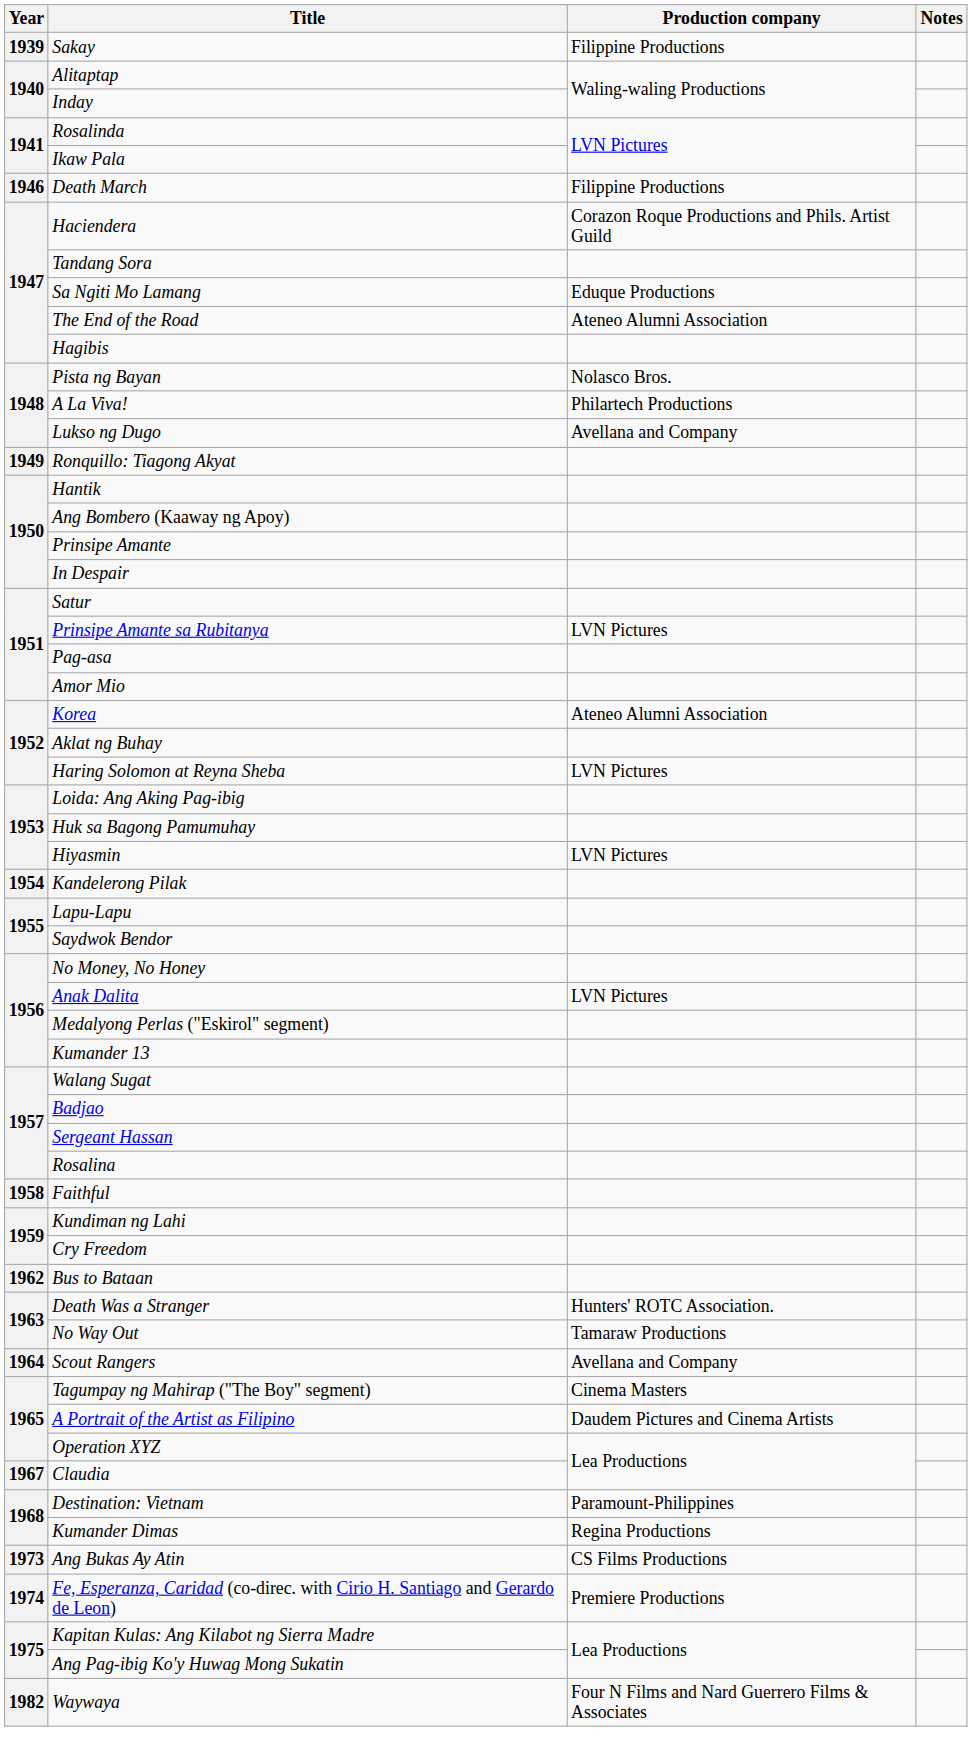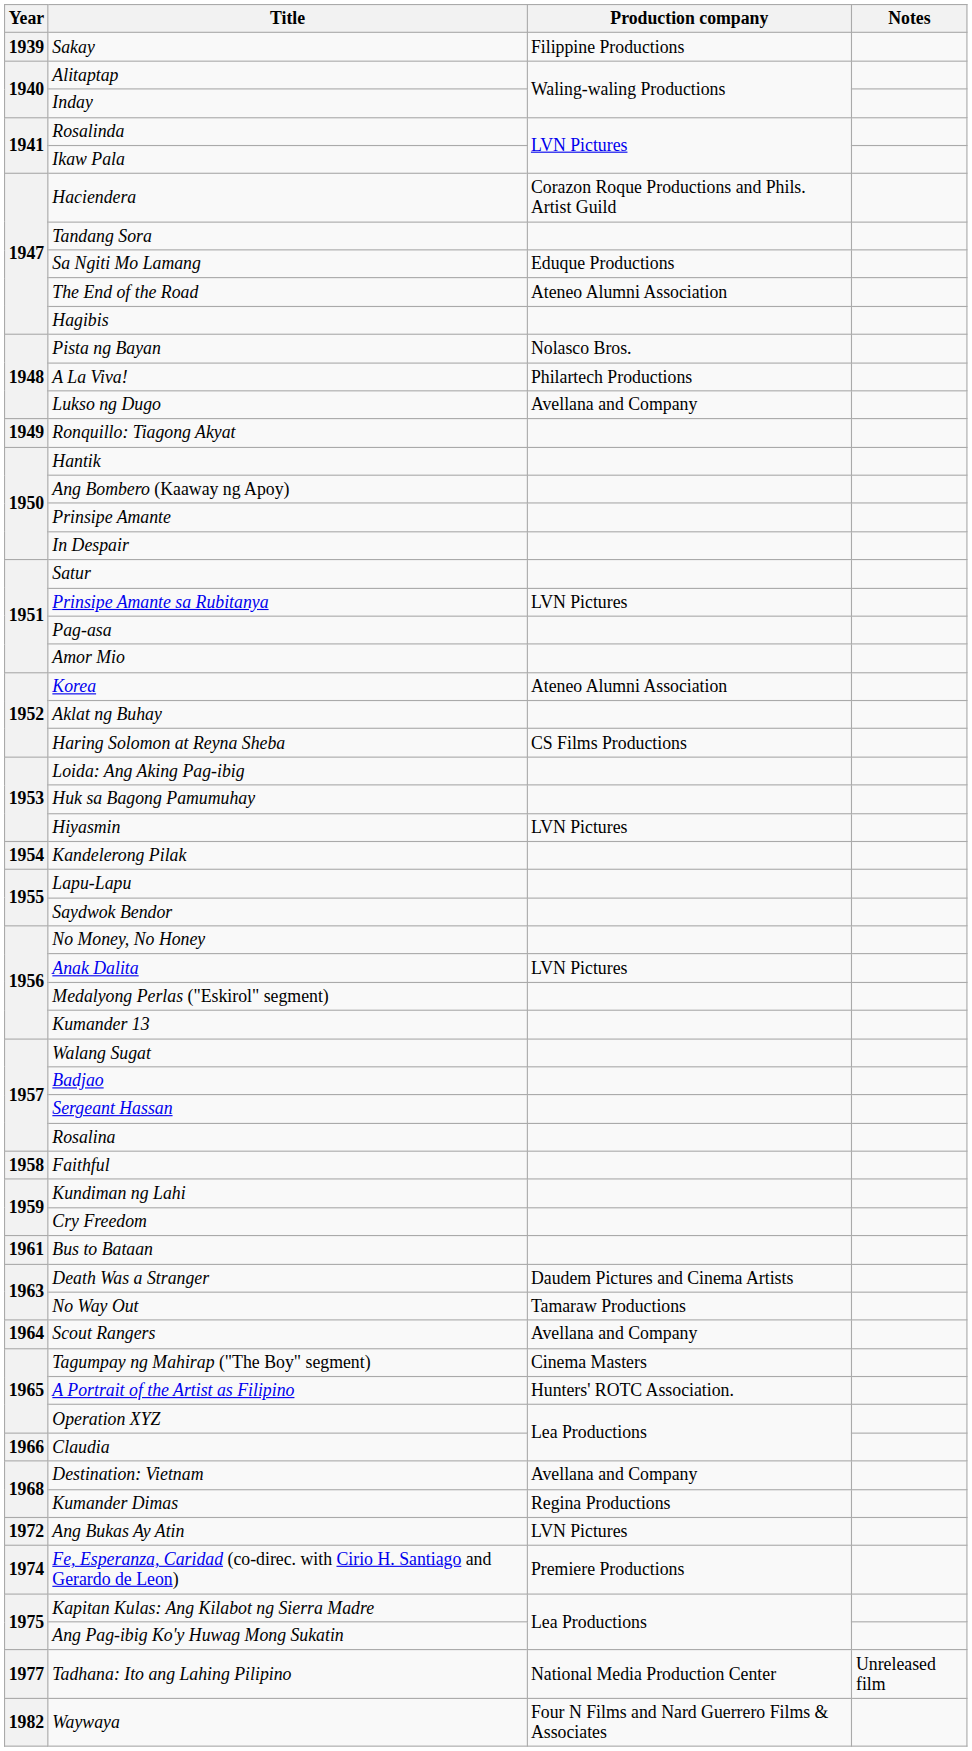 <table class= "wikitable plainrowheaders sortable">
 <tr>
 <th scope="col">Year</th>
 <th scope="col">Title</th>
 <th scope="col">Production company</th>
 <th scope="col">Notes</th>
 </tr>
 <tr>
 <th scope="row">1939</th>
 <td><em>Sakay</em></td>
 <td>Filippine Productions</td>
 <td></td>
 </tr>
 <tr>
 <th scope="row" rowspan="2">1940</th>
 <td><em>Alitaptap</em></td>
 <td rowspan="2">Waling-waling Productions</td>
 <td></td>
 </tr>
 <tr>
 <td><em>Inday</em></td>
 <td></td>
 </tr>
 <tr>
 <th scope="row" rowspan="2">1941</th>
 <td><em>Rosalinda</em></td>
 <td rowspan="2"><a href='#'>LVN Pictures</a></td>
 <td></td>
 </tr>
 <tr>
 <td><em>Ikaw Pala</em></td>
-<td></td>
-</tr>
-<tr>
-<th scope="row">1946</th>
-<td><em>Death March</em></td>
-<td>Filippine Productions</td>
 <td></td>
 </tr>
 <tr>
 <th scope="row" rowspan="5">1947</th>
 <td><em>Haciendera</em></td>
 <td>Corazon Roque Productions and Phils. Artist Guild</td>
 <td></td>
 </tr>
 <tr>
 <td><em>Tandang Sora</em></td>
 <td></td>
 <td></td>
 </tr>
 <tr>
 <td><em>Sa Ngiti Mo Lamang</em></td>
 <td>Eduque Productions</td>
 <td></td>
 </tr>
 <tr>
 <td><em>The End of the Road</em></td>
 <td>Ateneo Alumni Association</td>
 <td></td>
 </tr>
 <tr>
 <td><em>Hagibis</em></td>
 <td></td>
 <td></td>
 </tr>
 <tr>
 <th scope="row" rowspan="3">1948</th>
 <td><em>Pista ng Bayan</em></td>
 <td>Nolasco Bros.</td>
 <td></td>
 </tr>
 <tr>
 <td><em>A La Viva!</em></td>
 <td>Philartech Productions</td>
 <td></td>
 </tr>
 <tr>
 <td><em>Lukso ng Dugo</em></td>
 <td>Avellana and Company</td>
 <td></td>
 </tr>
 <tr>
 <th scope="row">1949</th>
 <td><em>Ronquillo: Tiagong Akyat</em></td>
 <td></td>
 <td></td>
 </tr>
 <tr>
 <th scope="row"  rowspan="4">1950</th>
 <td><em>Hantik</em></td>
 <td></td>
 <td></td>
 </tr>
 <tr>
 <td><em>Ang Bombero</em> (Kaaway ng Apoy)</td>
 <td></td>
 <td></td>
 </tr>
 <tr>
 <td><em>Prinsipe Amante</em></td>
 <td></td>
 <td></td>
 </tr>
 <tr>
 <td><em>In Despair</em></td>
 <td></td>
 <td></td>
 </tr>
 <tr>
 <th scope="row" rowspan="4">1951</th>
 <td><em>Satur</em></td>
 <td></td>
 <td></td>
 </tr>
 <tr>
 <td><em><a href='#'>Prinsipe Amante sa Rubitanya</a></em></td>
 <td>LVN Pictures</td>
 <td></td>
 </tr>
 <tr>
 <td><em>Pag-asa</em></td>
 <td></td>
 <td></td>
 </tr>
 <tr>
 <td><em>Amor Mio</em></td>
 <td></td>
 <td></td>
 </tr>
 <tr>
 <th scope="row" rowspan="3">1952</th>
 <td><em><a href='#'>Korea</a></em></td>
 <td>Ateneo Alumni Association</td>
 <td></td>
 </tr>
 <tr>
 <td><em>Aklat ng Buhay</em></td>
 <td></td>
 <td></td>
 </tr>
 <tr>
 <td><em>Haring Solomon at Reyna Sheba</em></td>
-<td>LVN Pictures</td>
+<td>CS Films Productions</td>
 <td></td>
 </tr>
 <tr>
 <th scope="row" rowspan="3">1953</th>
 <td><em>Loida: Ang Aking Pag-ibig</em></td>
 <td></td>
 <td></td>
 </tr>
 <tr>
 <td><em>Huk sa Bagong Pamumuhay</em></td>
 <td></td>
 <td></td>
 </tr>
 <tr>
 <td><em>Hiyasmin</em></td>
 <td>LVN Pictures</td>
 <td></td>
 </tr>
 <tr>
 <th scope="row">1954</th>
 <td><em>Kandelerong Pilak</em></td>
 <td></td>
 <td></td>
 </tr>
 <tr>
 <th scope="row" rowspan="2">1955</th>
 <td><em>Lapu-Lapu</em></td>
 <td></td>
 <td></td>
 </tr>
 <tr>
 <td><em>Saydwok Bendor</em></td>
 <td></td>
 <td></td>
 </tr>
 <tr>
 <th scope="row" rowspan="4">1956</th>
 <td><em>No Money, No Honey</em> </td>
 <td></td>
 <td></td>
 </tr>
 <tr>
 <td><em><a href='#'>Anak Dalita</a></em></td>
 <td>LVN Pictures</td>
 <td></td>
 </tr>
 <tr>
 <td><em>Medalyong Perlas</em> ("Eskirol" segment)</td>
 <td></td>
 <td></td>
 </tr>
 <tr>
 <td><em>Kumander 13</em></td>
 <td></td>
 <td></td>
 </tr>
 <tr>
 <th scope="row" rowspan="4">1957</th>
 <td><em>Walang Sugat</em></td>
 <td></td>
 <td></td>
 </tr>
 <tr>
 <td><em><a href='#'>Badjao</a></em></td>
 <td></td>
 <td></td>
 </tr>
 <tr>
 <td><em><a href='#'>Sergeant Hassan</a></em></td>
 <td></td>
 <td></td>
 </tr>
 <tr>
 <td><em>Rosalina</em></td>
 <td></td>
 <td></td>
 </tr>
 <tr>
 <th scope="row">1958</th>
 <td><em>Faithful</em></td>
 <td></td>
 <td></td>
 </tr>
 <tr>
 <th scope="row" rowspan="2">1959</th>
 <td><em>Kundiman ng Lahi</em></td>
 <td></td>
 <td></td>
 </tr>
 <tr>
 <td><em>Cry Freedom</em></td>
 <td></td>
 <td></td>
 </tr>
 <tr>
-<th scope="row">1962</th>
+<th scope="row">1961</th>
 <td><em>Bus to Bataan</em></td>
 <td></td>
 <td></td>
 </tr>
 <tr>
 <th scope="row" rowspan="2">1963</th>
 <td><em>Death Was a Stranger</em></td>
-<td>Hunters' ROTC Association.</td>
+<td>Daudem Pictures and Cinema Artists</td>
 <td></td>
 </tr>
 <tr>
 <td><em>No Way Out</em></td>
 <td>Tamaraw Productions</td>
 <td></td>
 </tr>
 <tr>
 <th scope="row">1964</th>
 <td><em>Scout Rangers</em></td>
 <td>Avellana and Company</td>
 <td></td>
 </tr>
 <tr>
 <th scope="row" rowspan="3">1965</th>
 <td><em>Tagumpay ng Mahirap</em> ("The Boy" segment)</td>
 <td>Cinema Masters</td>
 <td></td>
 </tr>
 <tr>
 <td><em><a href='#'>A Portrait of the Artist as Filipino</a></em></td>
-<td>Daudem Pictures and Cinema Artists</td>
+<td>Hunters' ROTC Association.</td>
 <td></td>
 </tr>
 <tr>
 <td><em>Operation XYZ</em></td>
 <td rowspan="2">Lea Productions</td>
 <td></td>
 </tr>
 <tr>
-<th scope="row">1967</th>
+<th scope="row">1966</th>
 <td><em>Claudia</em></td>
 <td></td>
 </tr>
 <tr>
 <th scope="row" rowspan="2">1968</th>
 <td><em>Destination: Vietnam</em></td>
-<td>Paramount-Philippines</td>
+<td>Avellana and Company</td>
 <td></td>
 </tr>
 <tr>
 <td><em>Kumander Dimas</em></td>
 <td>Regina Productions</td>
 <td></td>
 </tr>
 <tr>
-<th scope="row">1973</th>
+<th scope="row">1972</th>
 <td><em>Ang Bukas Ay Atin</em></td>
-<td>CS Films Productions</td>
+<td>LVN Pictures</td>
 <td></td>
 </tr>
 <tr>
 <th scope="row">1974</th>
 <td><em><a href='#'>Fe, Esperanza, Caridad</a></em> (co-direc. with <a href='#'>Cirio H. Santiago</a> and <a href='#'>Gerardo de Leon</a>)</td>
 <td>Premiere Productions</td>
 <td></td>
 </tr>
 <tr>
 <th scope="row" rowspan="2">1975</th>
 <td><em>Kapitan Kulas: Ang Kilabot ng Sierra Madre</em></td>
 <td rowspan="2">Lea Productions</td>
 <td></td>
 </tr>
 <tr>
 <td><em>Ang Pag-ibig Ko'y Huwag Mong Sukatin</em></td>
 <td></td>
 </tr>
 <tr>
+<th scope="row">1977</th>
+<td><em>Tadhana: Ito ang Lahing Pilipino</em></td>
+<td>National Media Production Center</td>
+<td>Unreleased film</td>
+</tr>
+<tr>
 <th scope="row">1982</th>
 <td><em>Waywaya</em></td>
 <td>Four N Films and Nard Guerrero Films & Associates</td>
 <td></td>
 </tr>
 </table>
